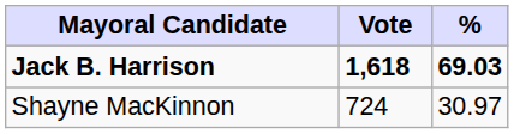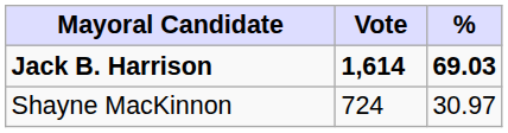 <table class="wikitable">
 <tr>
 <th style="background:#ddf; width:200px;">Mayoral Candidate</th>
 <th style="background:#ddf; width:50px;">Vote</th>
 <th style="background:#ddf; width:30px;">%</th>
 </tr>
 <tr>
 <td><strong>Jack B. Harrison</strong></td>
-<td><strong>1,618</strong></td>
+<td><strong>1,614</strong></td>
 <td><strong>69.03</strong></td>
 </tr>
 <tr>
 <td>Shayne MacKinnon</td>
 <td>724</td>
 <td>30.97</td>
 </tr>
 </table>
